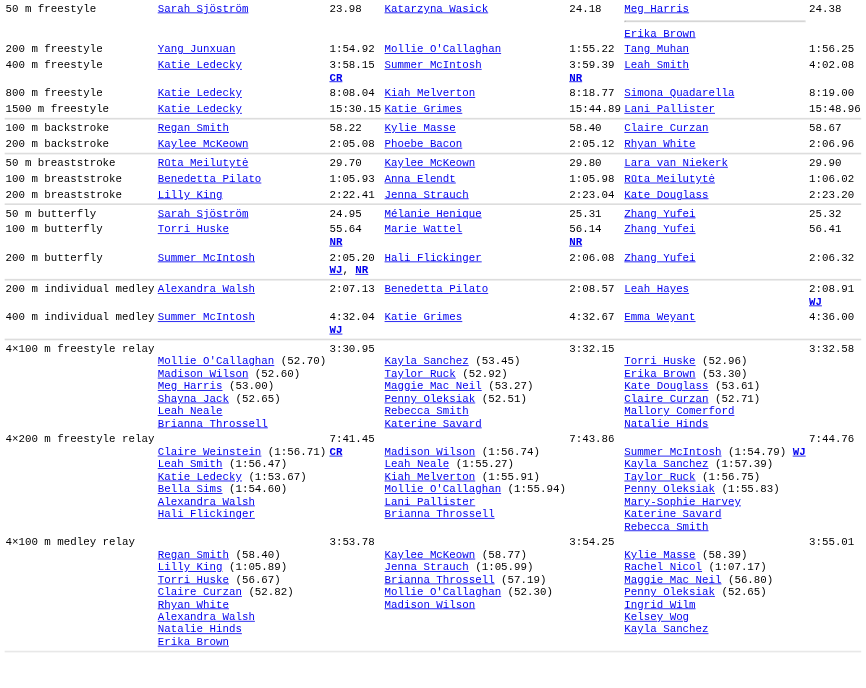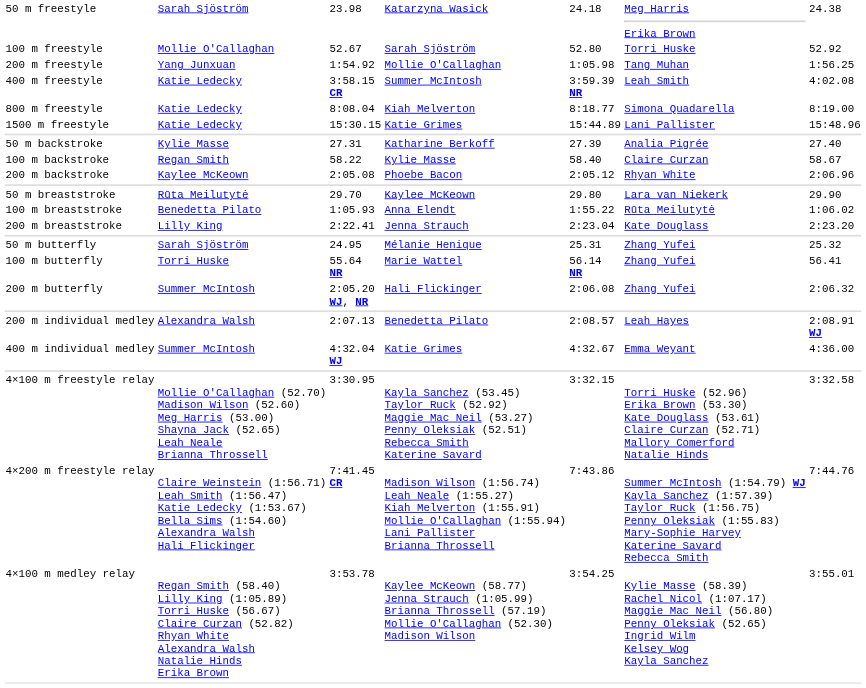 <table>
 <tr valign="top">
 <td>50 m freestyle<br></td>
 <td><a href='#'>Sarah Sjöström</a><br></td>
 <td>23.98</td>
 <td><a href='#'>Katarzyna Wasick</a><br></td>
 <td>24.18</td>
 <td><a href='#'>Meg Harris</a><br><hr><a href='#'>Erika Brown</a><br></td>
 <td>24.38</td>
 </tr>
 <tr valign="top">
+<td>100 m freestyle<br></td>
+<td><a href='#'>Mollie O'Callaghan</a><br></td>
+<td>52.67</td>
+<td><a href='#'>Sarah Sjöström</a><br></td>
+<td>52.80</td>
+<td><a href='#'>Torri Huske</a><br></td>
+<td>52.92</td>
+</tr>
+<tr valign="top">
 <td>200 m freestyle<br></td>
 <td><a href='#'>Yang Junxuan</a><br></td>
 <td>1:54.92</td>
 <td><a href='#'>Mollie O'Callaghan</a><br></td>
-<td>1:55.22</td>
+<td>1:05.98</td>
 <td><a href='#'>Tang Muhan</a><br></td>
 <td>1:56.25</td>
 </tr>
 <tr valign="top">
 <td>400 m freestyle<br></td>
 <td><a href='#'>Katie Ledecky</a><br></td>
 <td>3:58.15<br><strong><a href='#'>CR</a></strong></td>
 <td><a href='#'>Summer McIntosh</a><br></td>
 <td>3:59.39<br><strong><a href='#'>NR</a></strong></td>
 <td><a href='#'>Leah Smith</a><br></td>
 <td>4:02.08</td>
 </tr>
 <tr valign="top">
 <td>800 m freestyle<br></td>
 <td><a href='#'>Katie Ledecky</a><br></td>
 <td>8:08.04</td>
 <td><a href='#'>Kiah Melverton</a><br></td>
 <td>8:18.77</td>
 <td><a href='#'>Simona Quadarella</a><br></td>
 <td>8:19.00</td>
 </tr>
 <tr valign="top">
 <td>1500 m freestyle<br></td>
 <td><a href='#'>Katie Ledecky</a><br></td>
 <td>15:30.15</td>
 <td><a href='#'>Katie Grimes</a><br></td>
 <td>15:44.89</td>
 <td><a href='#'>Lani Pallister</a><br></td>
 <td>15:48.96</td>
 </tr>
 <tr bgcolor=#DDDDDD>
 <td colspan=7></td>
+</tr>
+<tr valign="top">
+<td>50 m backstroke<br></td>
+<td><a href='#'>Kylie Masse</a><br></td>
+<td>27.31</td>
+<td><a href='#'>Katharine Berkoff</a><br></td>
+<td>27.39</td>
+<td><a href='#'>Analia Pigrée</a><br></td>
+<td>27.40</td>
 </tr>
 <tr valign="top">
 <td>100 m backstroke<br></td>
 <td><a href='#'>Regan Smith</a><br></td>
 <td>58.22</td>
 <td><a href='#'>Kylie Masse</a><br></td>
 <td>58.40</td>
 <td><a href='#'>Claire Curzan</a><br></td>
 <td>58.67</td>
 </tr>
 <tr valign="top">
 <td>200 m backstroke<br></td>
 <td><a href='#'>Kaylee McKeown</a><br></td>
 <td>2:05.08</td>
 <td><a href='#'>Phoebe Bacon</a><br></td>
 <td>2:05.12</td>
 <td><a href='#'>Rhyan White</a><br></td>
 <td>2:06.96</td>
 </tr>
 <tr bgcolor=#DDDDDD>
 <td colspan=7></td>
 </tr>
 <tr valign="top">
 <td>50 m breaststroke<br></td>
 <td><a href='#'>Rūta Meilutytė</a><br></td>
 <td>29.70</td>
 <td><a href='#'>Kaylee McKeown</a><br></td>
 <td>29.80</td>
 <td><a href='#'>Lara van Niekerk</a><br></td>
 <td>29.90</td>
 </tr>
 <tr valign="top">
 <td>100 m breaststroke<br></td>
 <td><a href='#'>Benedetta Pilato</a><br></td>
 <td>1:05.93</td>
 <td><a href='#'>Anna Elendt</a><br></td>
-<td>1:05.98</td>
+<td>1:55.22</td>
 <td><a href='#'>Rūta Meilutytė</a><br></td>
 <td>1:06.02</td>
 </tr>
 <tr valign="top">
 <td>200 m breaststroke<br></td>
 <td><a href='#'>Lilly King</a><br></td>
 <td>2:22.41</td>
 <td><a href='#'>Jenna Strauch</a><br></td>
 <td>2:23.04</td>
 <td><a href='#'>Kate Douglass</a><br></td>
 <td>2:23.20</td>
 </tr>
 <tr bgcolor=#DDDDDD>
 <td colspan=7></td>
 </tr>
 <tr valign="top">
 <td>50 m butterfly<br></td>
 <td><a href='#'>Sarah Sjöström</a><br></td>
 <td>24.95</td>
 <td><a href='#'>Mélanie Henique</a><br></td>
 <td>25.31</td>
 <td><a href='#'>Zhang Yufei</a><br></td>
 <td>25.32</td>
 </tr>
 <tr valign="top">
 <td>100 m butterfly<br></td>
 <td><a href='#'>Torri Huske</a><br></td>
 <td>55.64<br><strong><a href='#'>NR</a></strong></td>
 <td><a href='#'>Marie Wattel</a><br></td>
 <td>56.14<br><strong><a href='#'>NR</a></strong></td>
 <td><a href='#'>Zhang Yufei</a><br></td>
 <td>56.41</td>
 </tr>
 <tr valign="top">
 <td>200 m butterfly<br></td>
 <td><a href='#'>Summer McIntosh</a><br></td>
 <td>2:05.20<br><strong><a href='#'>WJ</a></strong>, <strong><a href='#'>NR</a></strong></td>
 <td><a href='#'>Hali Flickinger</a><br></td>
 <td>2:06.08</td>
 <td><a href='#'>Zhang Yufei</a><br></td>
 <td>2:06.32</td>
 </tr>
 <tr bgcolor=#DDDDDD>
 <td colspan=7></td>
 </tr>
 <tr valign="top">
 <td>200 m individual medley<br></td>
 <td><a href='#'>Alexandra Walsh</a><br></td>
 <td>2:07.13</td>
 <td><a href='#'>Benedetta Pilato</a><br></td>
 <td>2:08.57</td>
 <td><a href='#'>Leah Hayes</a><br></td>
 <td>2:08.91<br><strong><a href='#'>WJ</a></strong></td>
 </tr>
 <tr valign="top">
 <td>400 m individual medley<br></td>
 <td><a href='#'>Summer McIntosh</a><br></td>
 <td>4:32.04<br><strong><a href='#'>WJ</a></strong></td>
 <td><a href='#'>Katie Grimes</a><br></td>
 <td>4:32.67</td>
 <td><a href='#'>Emma Weyant</a><br></td>
 <td>4:36.00</td>
 </tr>
 <tr bgcolor=#DDDDDD>
 <td colspan=7></td>
 </tr>
 <tr valign="top">
 <td>4×100 m freestyle relay<br></td>
 <td><br><a href='#'>Mollie O'Callaghan</a> (52.70)<br><a href='#'>Madison Wilson</a> (52.60)<br><a href='#'>Meg Harris</a> (53.00)<br><a href='#'>Shayna Jack</a> (52.65)<br><a href='#'>Leah Neale</a><br><a href='#'>Brianna Throssell</a></td>
 <td>3:30.95</td>
 <td><br><a href='#'>Kayla Sanchez</a> (53.45)<br><a href='#'>Taylor Ruck</a> (52.92)<br><a href='#'>Maggie Mac Neil</a> (53.27)<br><a href='#'>Penny Oleksiak</a> (52.51)<br><a href='#'>Rebecca Smith</a><br><a href='#'>Katerine Savard</a></td>
 <td>3:32.15</td>
 <td><br><a href='#'>Torri Huske</a> (52.96)<br><a href='#'>Erika Brown</a> (53.30)<br><a href='#'>Kate Douglass</a> (53.61)<br><a href='#'>Claire Curzan</a> (52.71)<br><a href='#'>Mallory Comerford</a><br><a href='#'>Natalie Hinds</a></td>
 <td>3:32.58</td>
 </tr>
 <tr valign="top">
 <td>4×200 m freestyle relay<br></td>
 <td><br><a href='#'>Claire Weinstein</a> (1:56.71)<br><a href='#'>Leah Smith</a> (1:56.47)<br><a href='#'>Katie Ledecky</a> (1:53.67)<br><a href='#'>Bella Sims</a> (1:54.60)<br><a href='#'>Alexandra Walsh</a><br><a href='#'>Hali Flickinger</a></td>
 <td>7:41.45<br><strong><a href='#'>CR</a></strong></td>
 <td><br><a href='#'>Madison Wilson</a> (1:56.74)<br><a href='#'>Leah Neale</a> (1:55.27)<br><a href='#'>Kiah Melverton</a> (1:55.91)<br><a href='#'>Mollie O'Callaghan</a> (1:55.94)<br><a href='#'>Lani Pallister</a><br><a href='#'>Brianna Throssell</a></td>
 <td>7:43.86</td>
 <td><br><a href='#'>Summer McIntosh</a> (1:54.79) <strong><a href='#'>WJ</a></strong><br><a href='#'>Kayla Sanchez</a> (1:57.39)<br><a href='#'>Taylor Ruck</a> (1:56.75)<br><a href='#'>Penny Oleksiak</a> (1:55.83)<br><a href='#'>Mary-Sophie Harvey</a> <br><a href='#'>Katerine Savard</a> <br><a href='#'>Rebecca Smith</a></td>
 <td>7:44.76</td>
 </tr>
 <tr valign="top">
 <td>4×100 m medley relay<br></td>
 <td><br><a href='#'>Regan Smith</a> (58.40)<br><a href='#'>Lilly King</a> (1:05.89)<br><a href='#'>Torri Huske</a> (56.67)<br><a href='#'>Claire Curzan</a> (52.82)<br><a href='#'>Rhyan White</a><br><a href='#'>Alexandra Walsh</a><br><a href='#'>Natalie Hinds</a><br><a href='#'>Erika Brown</a></td>
 <td>3:53.78</td>
 <td><br><a href='#'>Kaylee McKeown</a> (58.77)<br><a href='#'>Jenna Strauch</a> (1:05.99)<br><a href='#'>Brianna Throssell</a> (57.19)<br><a href='#'>Mollie O'Callaghan</a> (52.30)<br><a href='#'>Madison Wilson</a></td>
 <td>3:54.25</td>
 <td><br><a href='#'>Kylie Masse</a> (58.39)<br><a href='#'>Rachel Nicol</a> (1:07.17)<br><a href='#'>Maggie Mac Neil</a> (56.80)<br><a href='#'>Penny Oleksiak</a> (52.65)<br><a href='#'>Ingrid Wilm</a><br><a href='#'>Kelsey Wog</a><br><a href='#'>Kayla Sanchez</a></td>
 <td>3:55.01</td>
 </tr>
 <tr bgcolor= e8e8e8>
 <td colspan=7></td>
 </tr>
 </table>
